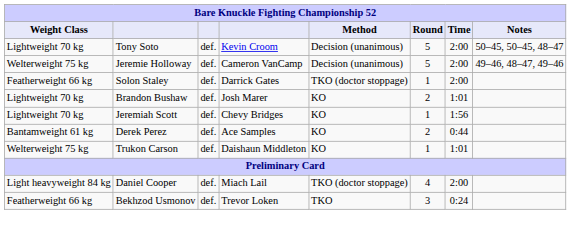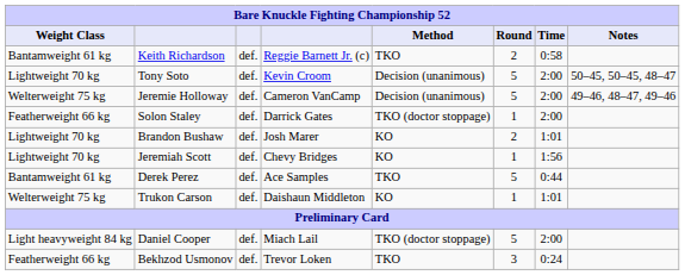 <table class="wikitable" style="font-size: 80%;">
 <tr>
 <th colspan="8" style="background-color: #ccf; color: #000080; text-align: center;"><strong>Bare Knuckle Fighting Championship 52</strong></th>
 </tr>
 <tr>
 <th colspan="1" style="background-color: #E6E8FA; color: #000000; text-align: center;">Weight Class</th>
 <th colspan="1" style="background-color: #E6E8FA; color: #000000; text-align: center;"></th>
 <th colspan="1" style="background-color: #E6E8FA; color: #000000; text-align: center;"></th>
 <th colspan="1" style="background-color: #E6E8FA; color: #000000; text-align: center;"></th>
 <th colspan="1" style="background-color: #E6E8FA; color: #000000; text-align: center;">Method</th>
 <th colspan="1" style="background-color: #E6E8FA; color: #000000; text-align: center;">Round</th>
 <th colspan="1" style="background-color: #E6E8FA; color: #000000; text-align: center;">Time</th>
 <th colspan="1" style="background-color: #E6E8FA; color: #000000; text-align: center;">Notes</th>
+</tr>
+<tr>
+<td>Bantamweight 61 kg</td>
+<td> <a href='#'>Keith Richardson</a></td>
+<td align=center>def.</td>
+<td> <a href='#'>Reggie Barnett Jr.</a> (c)</td>
+<td>TKO</td>
+<td align=center>2</td>
+<td align=center>0:58</td>
+<td></td>
 </tr>
 <tr>
 <td>Lightweight 70 kg</td>
 <td> Tony Soto</td>
 <td align=center>def.</td>
 <td> <a href='#'>Kevin Croom</a></td>
 <td>Decision (unanimous)</td>
 <td align=center>5</td>
 <td align=center>2:00</td>
 <td>50–45, 50–45, 48–47</td>
 </tr>
 <tr>
 <td>Welterweight 75 kg</td>
 <td> Jeremie Holloway</td>
 <td align=center>def.</td>
 <td> Cameron VanCamp</td>
 <td>Decision (unanimous)</td>
 <td align=center>5</td>
 <td align=center>2:00</td>
 <td>49–46, 48–47, 49–46</td>
 </tr>
 <tr>
 <td>Featherweight 66 kg</td>
 <td> Solon Staley</td>
 <td align=center>def.</td>
 <td> Darrick Gates</td>
 <td>TKO (doctor stoppage)</td>
 <td align=center>1</td>
 <td align=center>2:00</td>
 <td></td>
 </tr>
 <tr>
 <td>Lightweight 70 kg</td>
 <td> Brandon Bushaw</td>
 <td align=center>def.</td>
 <td> Josh Marer</td>
 <td>KO</td>
 <td align=center>2</td>
 <td align=center>1:01</td>
 <td></td>
 </tr>
 <tr>
 <td>Lightweight 70 kg</td>
 <td> Jeremiah Scott</td>
 <td align=center>def.</td>
 <td> Chevy Bridges</td>
 <td>KO</td>
 <td align=center>1</td>
 <td align=center>1:56</td>
 <td></td>
 </tr>
 <tr>
 <td>Bantamweight 61 kg</td>
 <td> Derek Perez</td>
 <td align=center>def.</td>
 <td> Ace Samples</td>
-<td>KO</td>
-<td align=center>2</td>
+<td>TKO</td>
+<td align=center>5</td>
 <td align=center>0:44</td>
 <td></td>
 </tr>
 <tr>
 <td>Welterweight 75 kg</td>
 <td> Trukon Carson</td>
 <td align=center>def.</td>
 <td> Daishaun Middleton</td>
 <td>KO</td>
 <td align=center>1</td>
 <td align=center>1:01</td>
 <td></td>
 </tr>
 <tr>
 <th colspan="8" style="background-color: #ccf; color: #000080; text-align: center;"><strong>Preliminary Card</strong></th>
 </tr>
 <tr>
 <td>Light heavyweight 84 kg</td>
 <td> Daniel Cooper</td>
 <td align=center>def.</td>
 <td> Miach Lail</td>
 <td>TKO (doctor stoppage)</td>
-<td align=center>4</td>
+<td align=center>5</td>
 <td align=center>2:00</td>
 <td></td>
 </tr>
 <tr>
 <td>Featherweight 66 kg</td>
 <td> Bekhzod Usmonov</td>
 <td align=center>def.</td>
 <td> Trevor Loken</td>
 <td>TKO</td>
 <td align=center>3</td>
 <td align=center>0:24</td>
 <td></td>
 </tr>
 </table>
